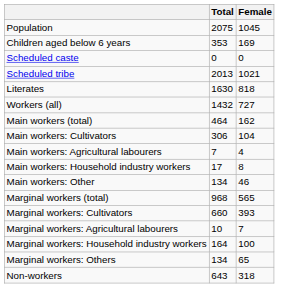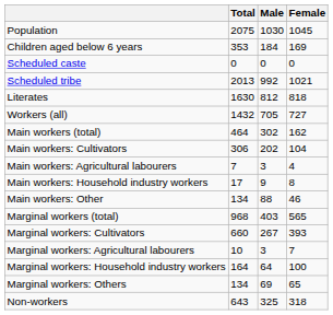 <table class="wikitable sortable">
 <tr>
 <th></th>
 <th>Total</th>
+<th>Male</th>
 <th>Female</th>
 </tr>
 <tr>
 <td>Population</td>
 <td>2075</td>
+<td>1030</td>
 <td>1045</td>
 </tr>
 <tr>
 <td>Children aged below 6 years</td>
 <td>353</td>
+<td>184</td>
 <td>169</td>
 </tr>
 <tr>
 <td><a href='#'>Scheduled caste</a></td>
 <td>0</td>
 <td>0</td>
+<td>0</td>
 </tr>
 <tr>
 <td><a href='#'>Scheduled tribe</a></td>
 <td>2013</td>
+<td>992</td>
 <td>1021</td>
 </tr>
 <tr>
 <td>Literates</td>
 <td>1630</td>
+<td>812</td>
 <td>818</td>
 </tr>
 <tr>
 <td>Workers (all)</td>
 <td>1432</td>
+<td>705</td>
 <td>727</td>
 </tr>
 <tr>
 <td>Main workers (total)</td>
 <td>464</td>
+<td>302</td>
 <td>162</td>
 </tr>
 <tr>
 <td>Main workers: Cultivators</td>
 <td>306</td>
+<td>202</td>
 <td>104</td>
 </tr>
 <tr>
 <td>Main workers: Agricultural labourers</td>
 <td>7</td>
+<td>3</td>
 <td>4</td>
 </tr>
 <tr>
 <td>Main workers: Household industry workers</td>
 <td>17</td>
+<td>9</td>
 <td>8</td>
 </tr>
 <tr>
 <td>Main workers: Other</td>
 <td>134</td>
+<td>88</td>
 <td>46</td>
 </tr>
 <tr>
 <td>Marginal workers (total)</td>
 <td>968</td>
+<td>403</td>
 <td>565</td>
 </tr>
 <tr>
 <td>Marginal workers: Cultivators</td>
 <td>660</td>
+<td>267</td>
 <td>393</td>
 </tr>
 <tr>
 <td>Marginal workers: Agricultural labourers</td>
 <td>10</td>
+<td>3</td>
 <td>7</td>
 </tr>
 <tr>
 <td>Marginal workers: Household industry workers</td>
 <td>164</td>
+<td>64</td>
 <td>100</td>
 </tr>
 <tr>
 <td>Marginal workers: Others</td>
 <td>134</td>
+<td>69</td>
 <td>65</td>
 </tr>
 <tr>
 <td>Non-workers</td>
 <td>643</td>
+<td>325</td>
 <td>318</td>
 </tr>
 </table>
